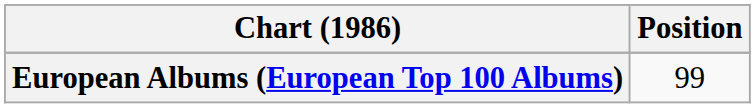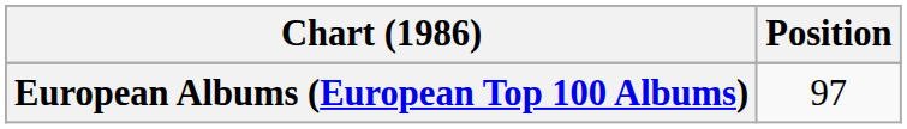 <table class="wikitable plainrowheaders" style="text-align:center;">
 <tr>
 <th>Chart (1986)</th>
 <th>Position</th>
 </tr>
 <tr>
 </tr>
 <tr>
 <th scope="row">European Albums (<a href='#'>European Top 100 Albums</a>)</th>
-<td>99</td>
+<td>97</td>
 </tr>
 </table>
